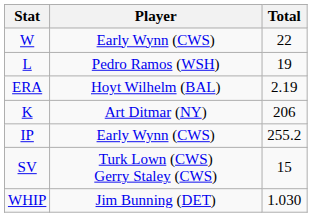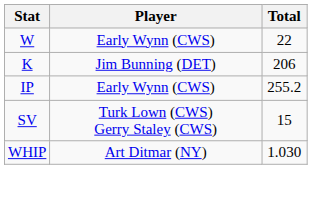 <table class="wikitable" style="text-align:center;">
 <tr>
 <th style="width:15%;">Stat</th>
 <th>Player</th>
 <th style="width:15%;">Total</th>
 </tr>
 <tr>
 <td><a href='#'>W</a></td>
 <td><a href='#'>Early Wynn</a> (<a href='#'>CWS</a>)</td>
 <td>22</td>
 </tr>
 <tr>
-<td><a href='#'>L</a></td>
-<td><a href='#'>Pedro Ramos</a> (<a href='#'>WSH</a>)</td>
-<td>19</td>
-</tr>
-<tr>
-<td><a href='#'>ERA</a></td>
-<td><a href='#'>Hoyt Wilhelm</a> (<a href='#'>BAL</a>)</td>
-<td>2.19</td>
-</tr>
-<tr>
 <td><a href='#'>K</a></td>
-<td><a href='#'>Art Ditmar</a> (<a href='#'>NY</a>)</td>
+<td><a href='#'>Jim Bunning</a> (<a href='#'>DET</a>)</td>
 <td>206</td>
 </tr>
 <tr>
 <td><a href='#'>IP</a></td>
 <td><a href='#'>Early Wynn</a> (<a href='#'>CWS</a>)</td>
 <td>255.2</td>
 </tr>
 <tr>
 <td><a href='#'>SV</a></td>
 <td><a href='#'>Turk Lown</a> (<a href='#'>CWS</a>)<br><a href='#'>Gerry Staley</a> (<a href='#'>CWS</a>)</td>
 <td>15</td>
 </tr>
 <tr>
 <td><a href='#'>WHIP</a></td>
-<td><a href='#'>Jim Bunning</a> (<a href='#'>DET</a>)</td>
+<td><a href='#'>Art Ditmar</a> (<a href='#'>NY</a>)</td>
 <td>1.030</td>
 </tr>
 </table>
